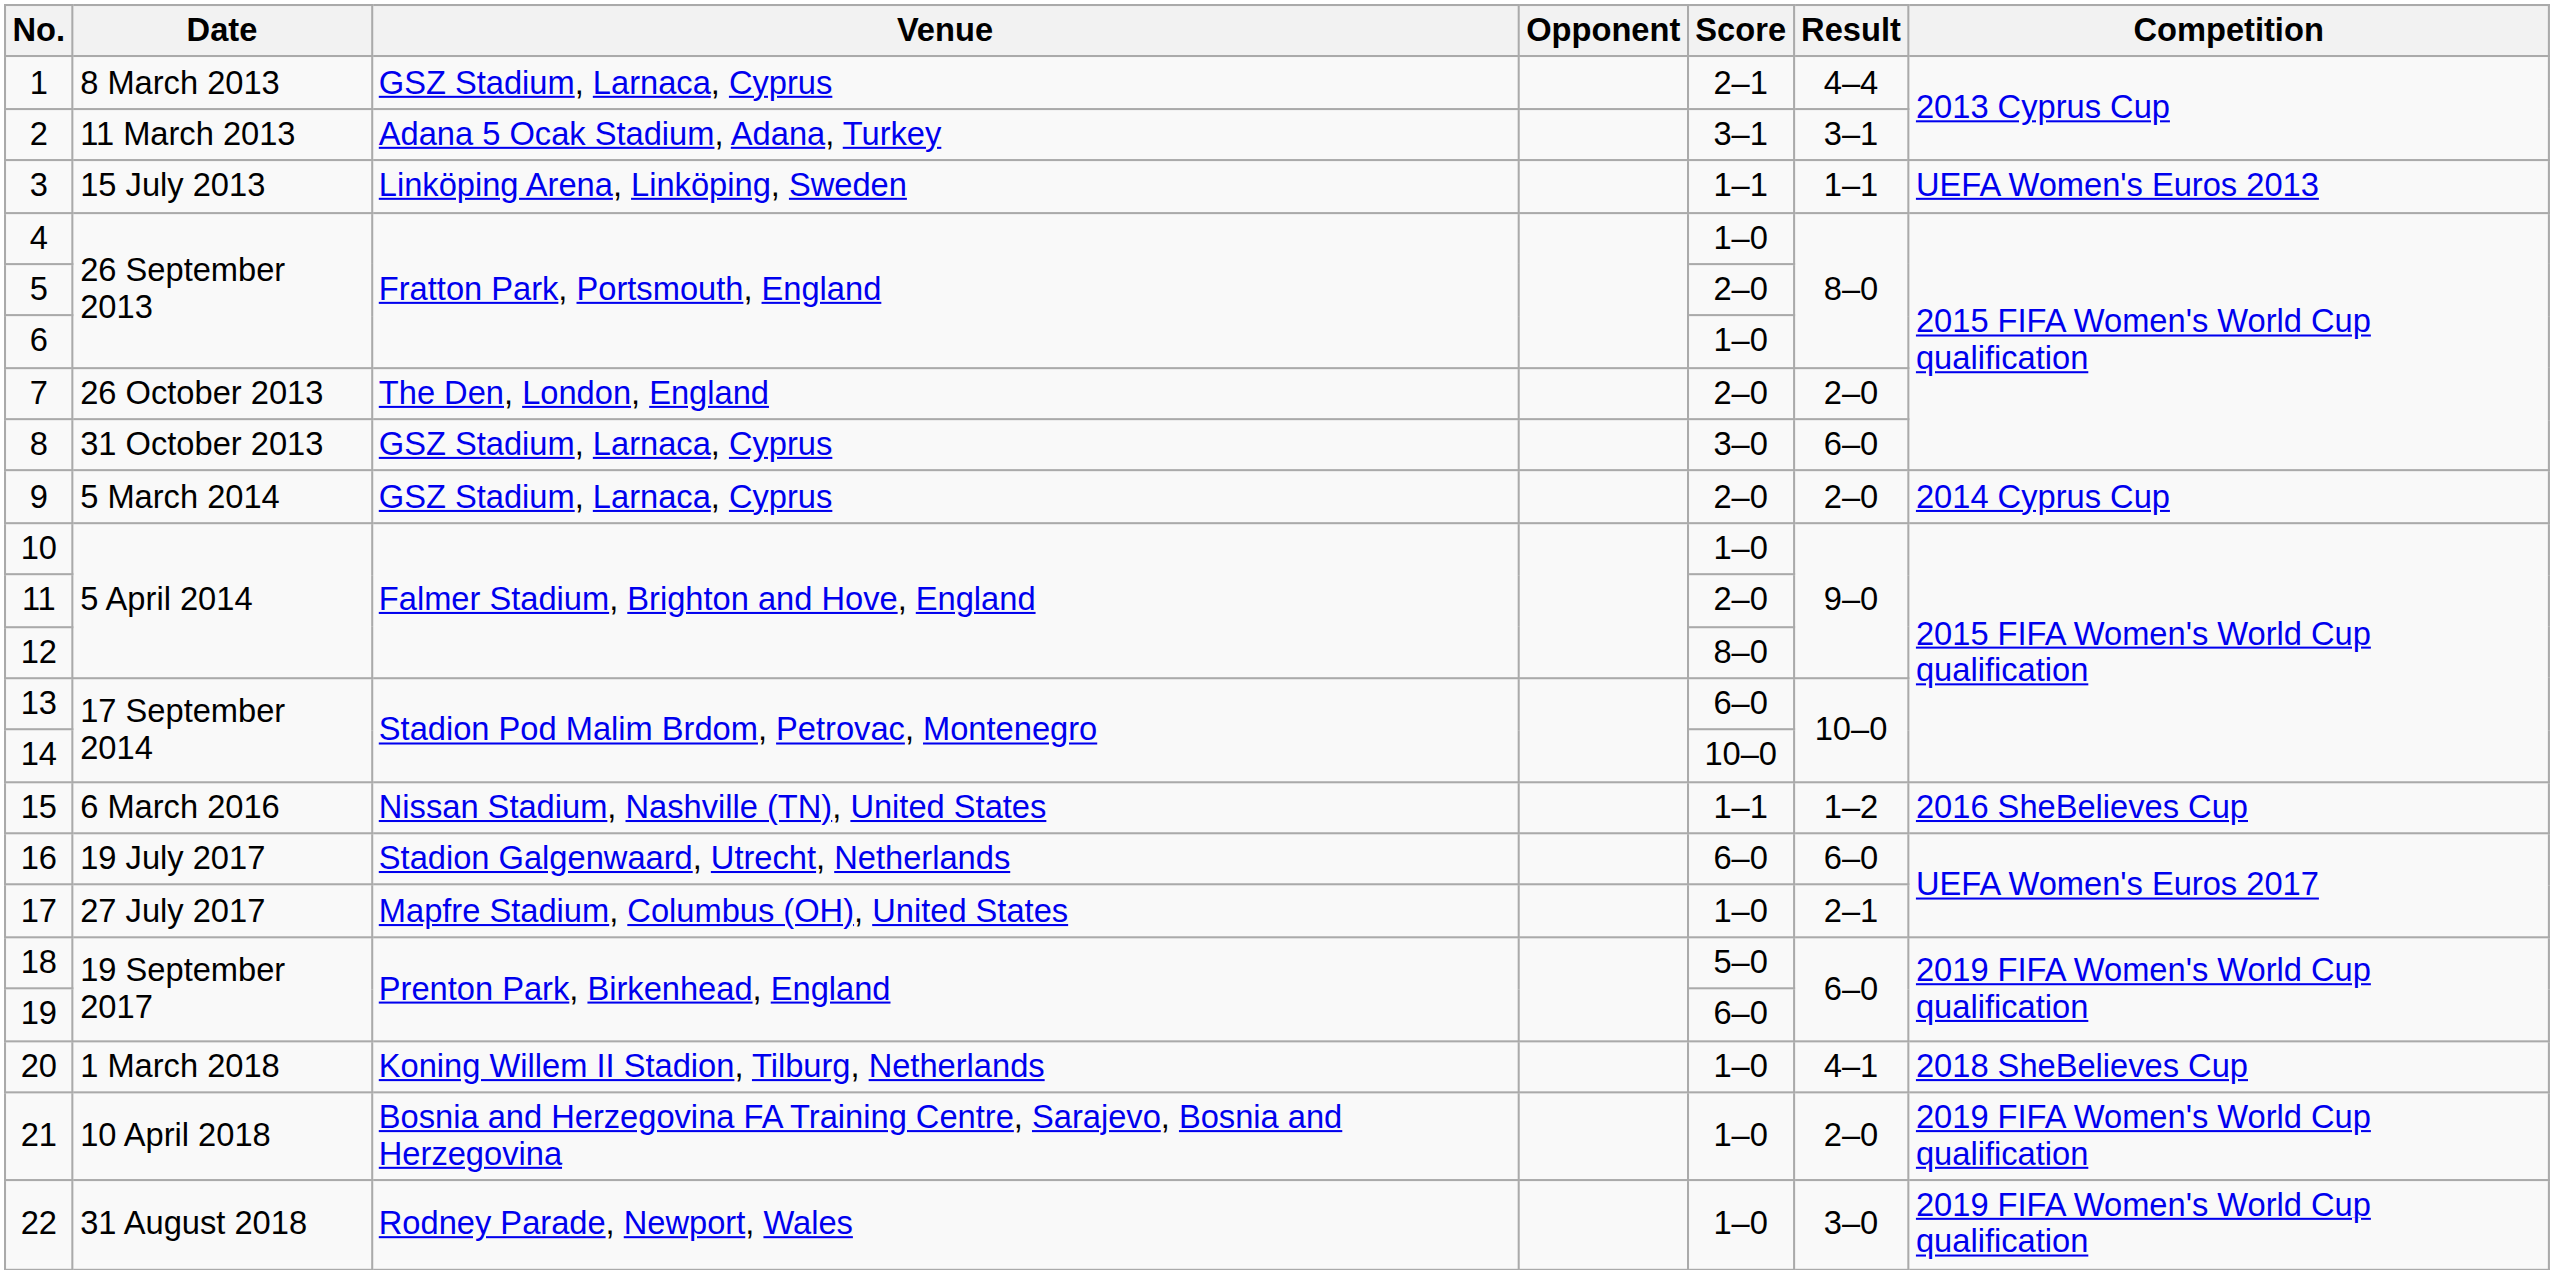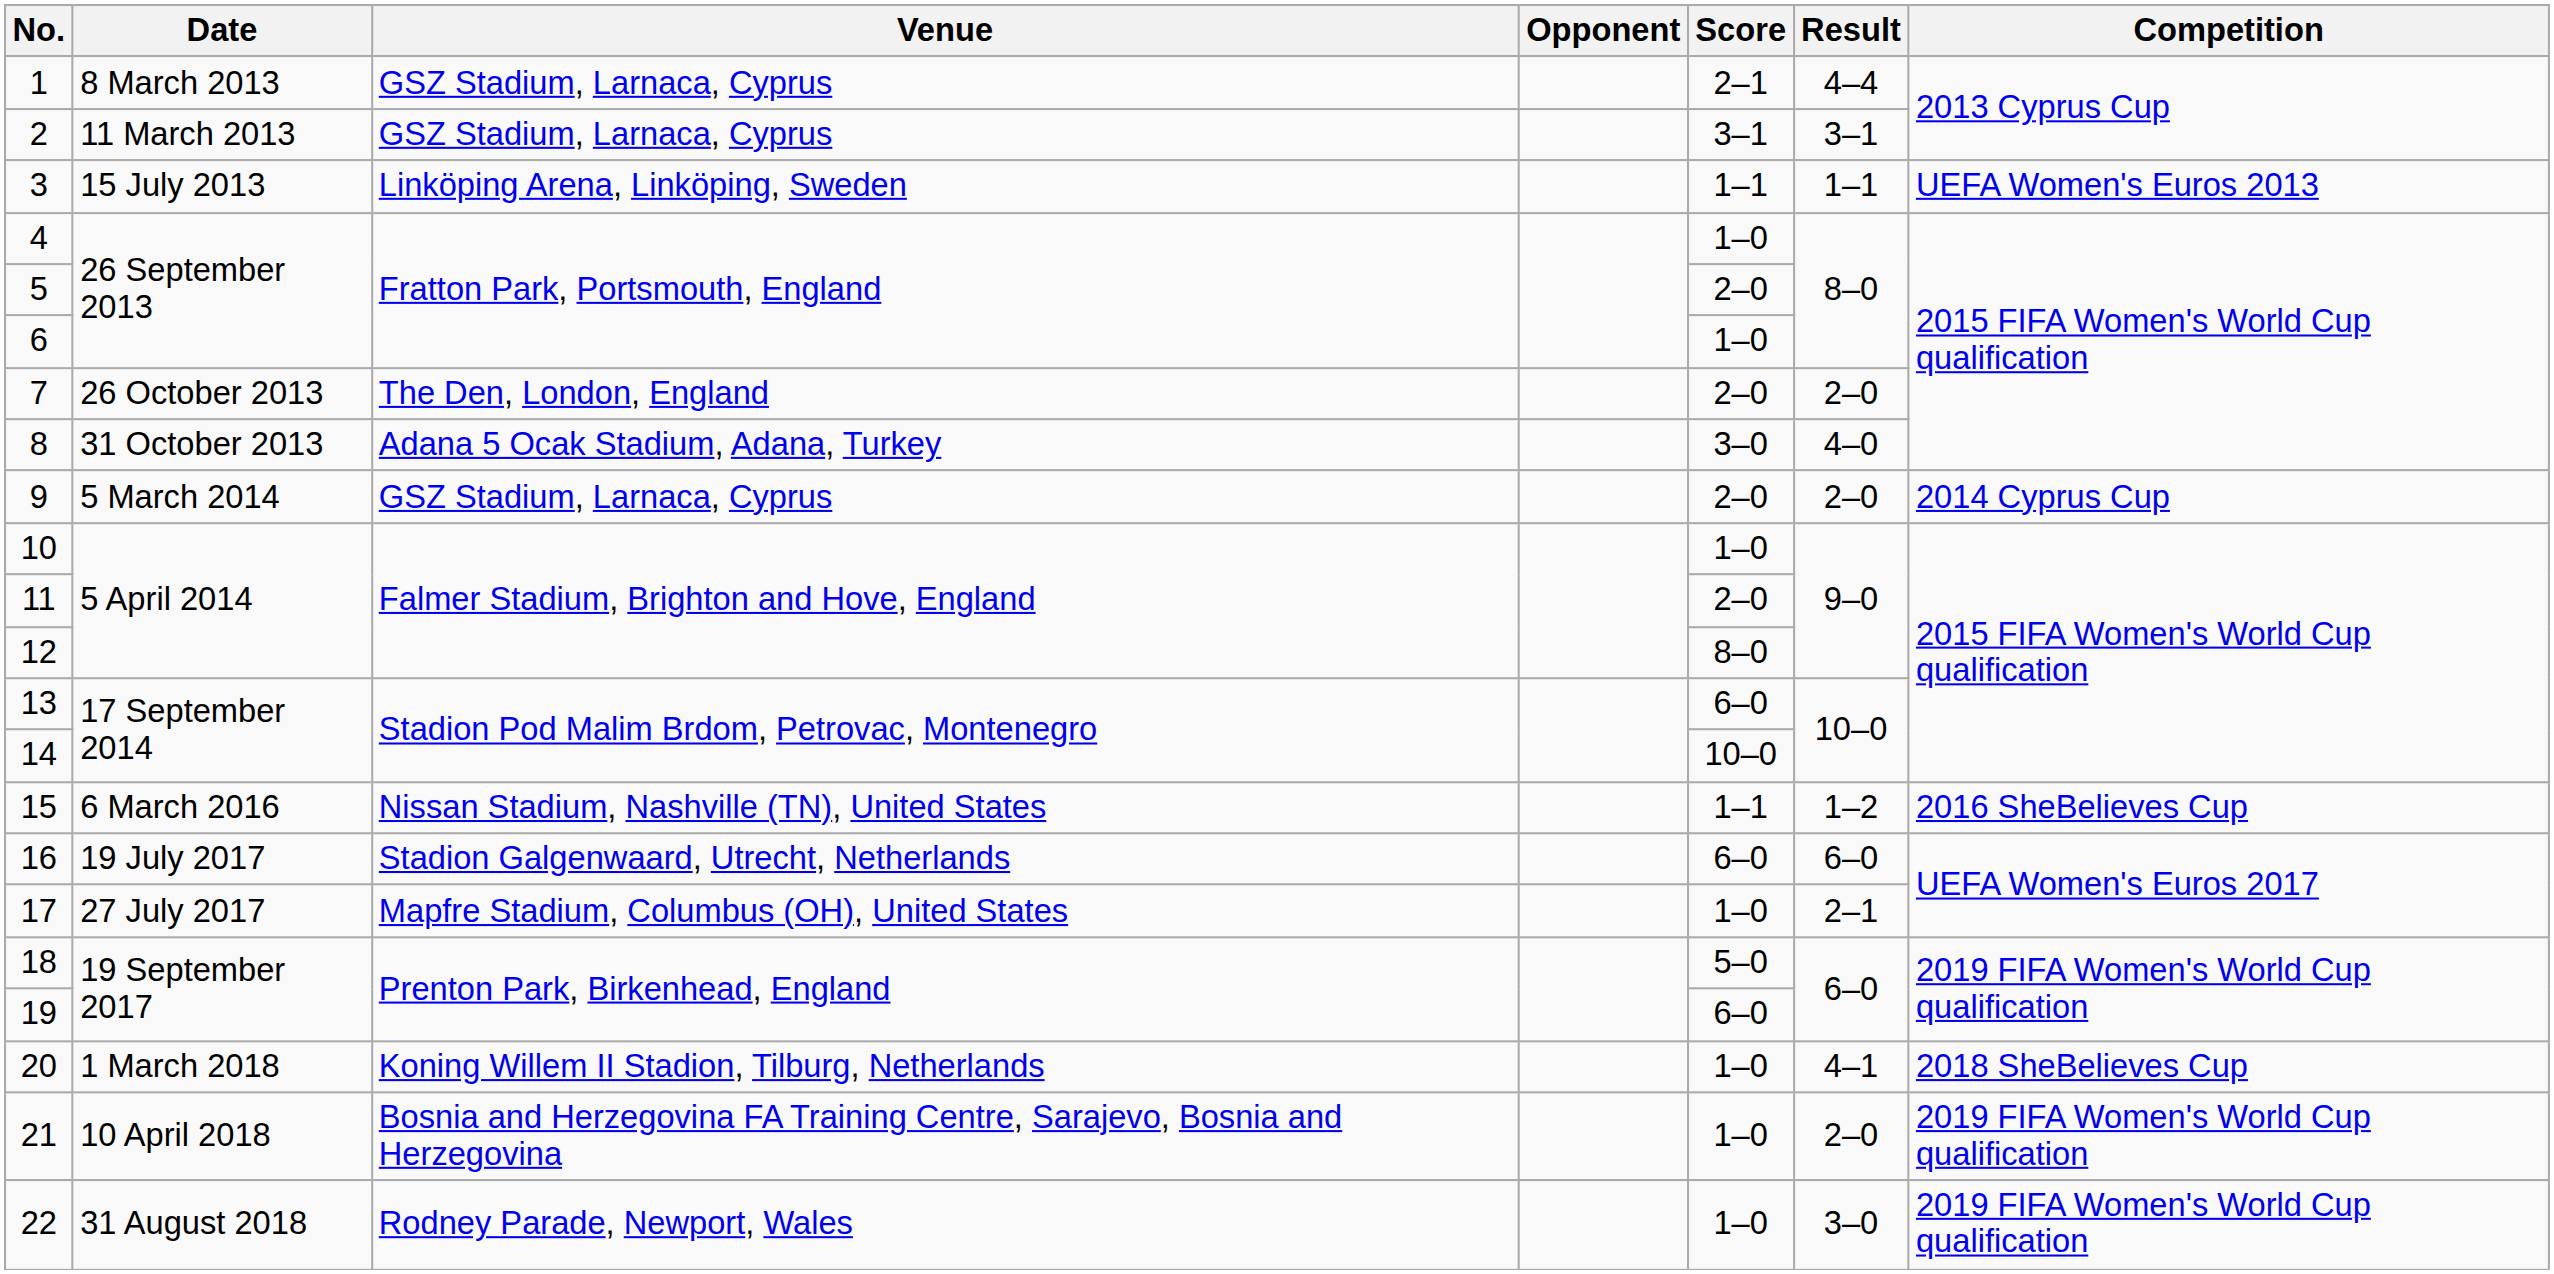 <table class="wikitable">
 <tr>
 <th scope="col">No.</th>
 <th scope="col">Date</th>
 <th scope="col">Venue</th>
 <th scope="col">Opponent</th>
 <th scope="col">Score</th>
 <th scope="col">Result</th>
 <th scope="col">Competition</th>
 </tr>
 <tr>
 <td align="center">1</td>
 <td>8 March 2013</td>
 <td><a href='#'>GSZ Stadium</a>, <a href='#'>Larnaca</a>, <a href='#'>Cyprus</a></td>
 <td></td>
 <td align="center">2–1</td>
 <td align="center">4–4</td>
 <td rowspan="2"><a href='#'>2013 Cyprus Cup</a></td>
 </tr>
 <tr>
 <td align="center">2</td>
 <td>11 March 2013</td>
-<td><a href='#'>Adana 5 Ocak Stadium</a>, <a href='#'>Adana</a>, <a href='#'>Turkey</a></td>
+<td><a href='#'>GSZ Stadium</a>, <a href='#'>Larnaca</a>, <a href='#'>Cyprus</a></td>
 <td></td>
 <td align="center">3–1</td>
 <td align="center">3–1</td>
 </tr>
 <tr>
 <td align="center">3</td>
 <td>15 July 2013</td>
 <td><a href='#'>Linköping Arena</a>, <a href='#'>Linköping</a>, <a href='#'>Sweden</a></td>
 <td></td>
 <td align="center">1–1</td>
 <td align="center">1–1</td>
 <td><a href='#'>UEFA Women's Euros 2013</a></td>
 </tr>
 <tr>
 <td align="center">4</td>
 <td rowspan="3">26 September 2013</td>
 <td rowspan="3"><a href='#'>Fratton Park</a>, <a href='#'>Portsmouth</a>, <a href='#'>England</a></td>
 <td rowspan="3"></td>
 <td align="center">1–0</td>
 <td rowspan="3" style="text-align: center">8–0</td>
 <td rowspan="5"><a href='#'>2015 FIFA Women's World Cup qualification</a></td>
 </tr>
 <tr>
 <td align="center">5</td>
 <td align="center">2–0</td>
 </tr>
 <tr>
 <td align="center">6</td>
 <td align="center">1–0</td>
 </tr>
 <tr>
 <td align="center">7</td>
 <td>26 October 2013</td>
 <td><a href='#'>The Den</a>, <a href='#'>London</a>, <a href='#'>England</a></td>
 <td></td>
 <td align="center">2–0</td>
 <td align="center">2–0</td>
 </tr>
 <tr>
 <td align="center">8</td>
 <td>31 October 2013</td>
-<td><a href='#'>GSZ Stadium</a>, <a href='#'>Larnaca</a>, <a href='#'>Cyprus</a></td>
+<td><a href='#'>Adana 5 Ocak Stadium</a>, <a href='#'>Adana</a>, <a href='#'>Turkey</a></td>
 <td></td>
 <td align="center">3–0</td>
-<td align="center">6–0</td>
+<td align="center">4–0</td>
 </tr>
 <tr>
 <td align="center">9</td>
 <td>5 March 2014</td>
 <td><a href='#'>GSZ Stadium</a>, <a href='#'>Larnaca</a>, <a href='#'>Cyprus</a></td>
 <td></td>
 <td align="center">2–0</td>
 <td align="center">2–0</td>
 <td><a href='#'>2014 Cyprus Cup</a></td>
 </tr>
 <tr>
 <td align="center">10</td>
 <td rowspan="3">5 April 2014</td>
 <td rowspan="3"><a href='#'>Falmer Stadium</a>, <a href='#'>Brighton and Hove</a>, <a href='#'>England</a></td>
 <td rowspan="3"></td>
 <td align="center">1–0</td>
 <td rowspan="3" style="text-align: center">9–0</td>
 <td rowspan="5"><a href='#'>2015 FIFA Women's World Cup qualification</a></td>
 </tr>
 <tr>
 <td align="center">11</td>
 <td align="center">2–0</td>
 </tr>
 <tr>
 <td align="center">12</td>
 <td align="center">8–0</td>
 </tr>
 <tr>
 <td align="center">13</td>
 <td rowspan="2">17 September 2014</td>
 <td rowspan="2"><a href='#'>Stadion Pod Malim Brdom</a>, <a href='#'>Petrovac</a>, <a href='#'>Montenegro</a></td>
 <td rowspan="2"></td>
 <td align="center">6–0</td>
 <td rowspan="2" style="text-align: center">10–0</td>
 </tr>
 <tr>
 <td align="center">14</td>
 <td align="center">10–0</td>
 </tr>
 <tr>
 <td align="center">15</td>
 <td>6 March 2016</td>
 <td><a href='#'>Nissan Stadium</a>, <a href='#'>Nashville (TN)</a>, <a href='#'>United States</a></td>
 <td></td>
 <td align="center">1–1</td>
 <td align="center">1–2</td>
 <td><a href='#'>2016 SheBelieves Cup</a></td>
 </tr>
 <tr>
 <td align="center">16</td>
 <td>19 July 2017</td>
 <td><a href='#'>Stadion Galgenwaard</a>, <a href='#'>Utrecht</a>, <a href='#'>Netherlands</a></td>
 <td></td>
 <td align="center">6–0</td>
 <td align="center">6–0</td>
 <td rowspan="2"><a href='#'>UEFA Women's Euros 2017</a></td>
 </tr>
 <tr>
 <td align="center">17</td>
 <td>27 July 2017</td>
 <td><a href='#'>Mapfre Stadium</a>, <a href='#'>Columbus (OH)</a>, <a href='#'>United States</a></td>
 <td></td>
 <td align="center">1–0</td>
 <td align="center">2–1</td>
 </tr>
 <tr>
 <td align="center">18</td>
 <td rowspan="2">19 September 2017</td>
 <td rowspan="2"><a href='#'>Prenton Park</a>, <a href='#'>Birkenhead</a>, <a href='#'>England</a></td>
 <td rowspan="2"></td>
 <td align="center">5–0</td>
 <td rowspan="2" style="text-align: center">6–0</td>
 <td rowspan="2"><a href='#'>2019 FIFA Women's World Cup qualification</a></td>
 </tr>
 <tr>
 <td align="center">19</td>
 <td align="center">6–0</td>
 </tr>
 <tr>
 <td align="center">20</td>
 <td>1 March 2018</td>
 <td><a href='#'>Koning Willem II Stadion</a>, <a href='#'>Tilburg</a>, <a href='#'>Netherlands</a></td>
 <td></td>
 <td align="center">1–0</td>
 <td align="center">4–1</td>
 <td><a href='#'>2018 SheBelieves Cup</a></td>
 </tr>
 <tr>
 <td align="center">21</td>
 <td>10 April 2018</td>
 <td><a href='#'>Bosnia and Herzegovina FA Training Centre</a>, <a href='#'>Sarajevo</a>, <a href='#'>Bosnia and Herzegovina</a></td>
 <td></td>
 <td align="center">1–0</td>
 <td align="center">2–0</td>
 <td><a href='#'>2019 FIFA Women's World Cup qualification</a></td>
 </tr>
 <tr>
 <td align="center">22</td>
 <td>31 August 2018</td>
 <td><a href='#'>Rodney Parade</a>, <a href='#'>Newport</a>, <a href='#'>Wales</a></td>
 <td></td>
 <td align="center">1–0</td>
 <td align="center">3–0</td>
 <td><a href='#'>2019 FIFA Women's World Cup qualification</a></td>
 </tr>
 </table>
